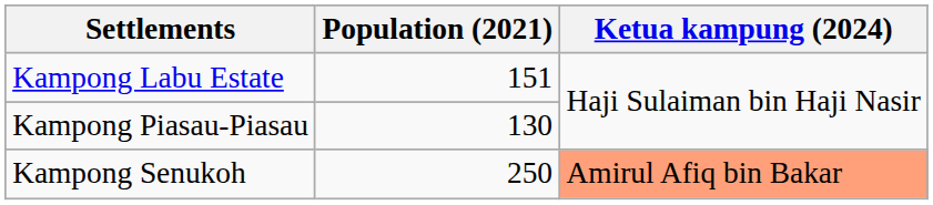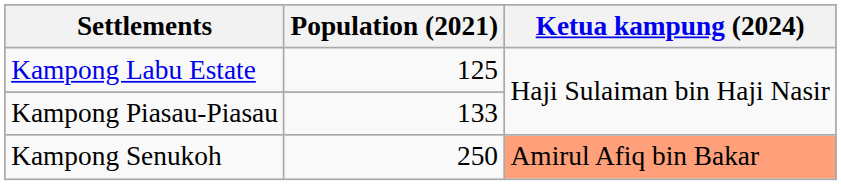 <table class="wikitable">
 <tr>
 <th>Settlements</th>
 <th>Population (2021)</th>
 <th><a href='#'>Ketua kampung</a> (2024)</th>
 </tr>
 <tr>
 <td><a href='#'>Kampong Labu Estate</a></td>
-<td align="right">151</td>
+<td align="right">125</td>
 <td rowspan="2">Haji Sulaiman bin Haji Nasir</td>
 </tr>
 <tr>
 <td>Kampong Piasau-Piasau</td>
-<td align="right">130</td>
+<td align="right">133</td>
 </tr>
 <tr>
 <td>Kampong Senukoh</td>
 <td align="right">250</td>
 <td style="background: lightsalmon;">Amirul Afiq bin Bakar</td>
 </tr>
 </table>
